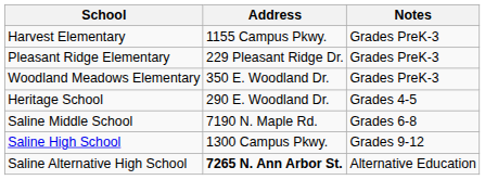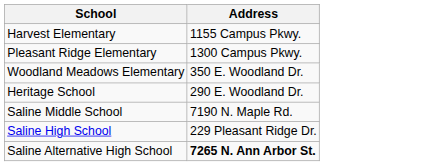 <table class="wikitable">
 <tr>
 <th>School</th>
 <th>Address</th>
-<th>Notes</th>
 </tr>
 <tr>
 <td>Harvest Elementary</td>
 <td>1155 Campus Pkwy.</td>
-<td>Grades PreK-3</td>
 </tr>
 <tr>
 <td>Pleasant Ridge Elementary</td>
-<td>229 Pleasant Ridge Dr.</td>
-<td>Grades PreK-3</td>
+<td>1300 Campus Pkwy.</td>
 </tr>
 <tr>
 <td>Woodland Meadows Elementary</td>
 <td>350 E. Woodland Dr.</td>
-<td>Grades PreK-3</td>
 </tr>
 <tr>
 <td>Heritage School</td>
 <td>290 E. Woodland Dr.</td>
-<td>Grades 4-5</td>
 </tr>
 <tr>
 <td>Saline Middle School</td>
 <td>7190 N. Maple Rd.</td>
-<td>Grades 6-8</td>
 </tr>
 <tr>
 <td><a href='#'>Saline High School</a></td>
-<td>1300 Campus Pkwy.</td>
-<td>Grades 9-12</td>
+<td>229 Pleasant Ridge Dr.</td>
 </tr>
 <tr>
 <td>Saline Alternative High School</td>
 <td><strong>7265 N. Ann Arbor St.</strong></td>
-<td>Alternative Education</td>
 </tr>
 </table>
